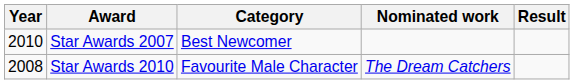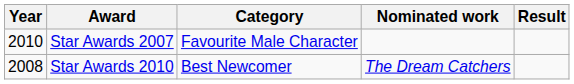 <table class="wikitable sortable">
 <tr>
 <th>Year</th>
 <th>Award</th>
 <th>Category</th>
 <th>Nominated work</th>
 <th>Result</th>
 </tr>
 <tr>
 <td>2010</td>
 <td><a href='#'>Star Awards 2007</a></td>
-<td><a href='#'>Best Newcomer</a></td>
+<td><a href='#'>Favourite Male Character</a></td>
 <td></td>
 <td></td>
 </tr>
 <tr>
 <td>2008</td>
 <td><a href='#'>Star Awards 2010</a></td>
-<td><a href='#'>Favourite Male Character</a></td>
+<td><a href='#'>Best Newcomer</a></td>
 <td><em><a href='#'>The Dream Catchers</a></em></td>
 <td></td>
 </tr>
 </table>
